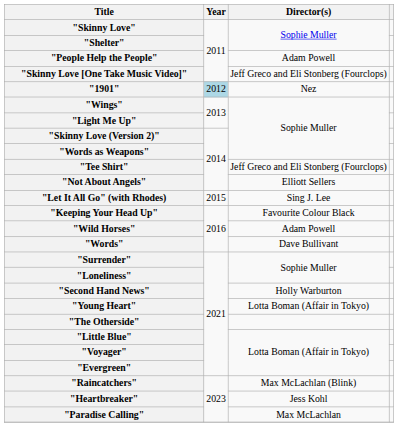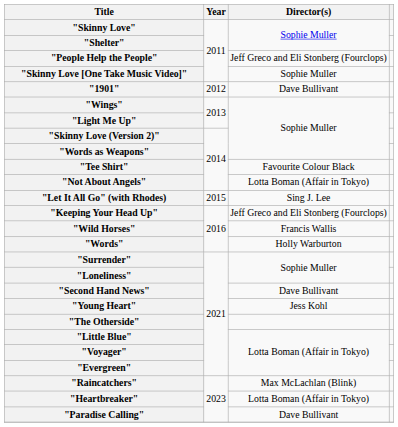 <table class="wikitable plainrowheaders" style="text-align:center;">
 <tr>
 <th scope="col" style="width:20em;">Title</th>
 <th scope="col" style="width:1em;">Year</th>
 <th scope="col">Director(s)</th>
 <th scope="col"></th>
 </tr>
 <tr>
 <th scope="row">"Skinny Love"</th>
 <td rowspan="4">2011</td>
 <td rowspan="2"><a href='#'>Sophie Muller</a></td>
 <td style="text-align:center;"></td>
 </tr>
 <tr>
 <th scope="row">"Shelter"</th>
 <td style="text-align:center;"></td>
 </tr>
 <tr>
 <th scope="row">"People Help the People"</th>
-<td>Adam Powell</td>
+<td>Jeff Greco and Eli Stonberg (Fourclops)</td>
 <td style="text-align:center;"></td>
 </tr>
 <tr>
 <th scope="row">"Skinny Love [One Take Music Video]"</th>
-<td>Jeff Greco and Eli Stonberg (Fourclops)</td>
+<td>Sophie Muller</td>
 <td style="text-align:center;"></td>
 </tr>
 <tr>
 <th scope="row">"1901"</th>
-<td style="background: lightblue;">2012</td>
-<td>Nez</td>
+<td>2012</td>
+<td>Dave Bullivant</td>
 <td style="text-align:center;"></td>
 </tr>
 <tr>
 <th scope="row">"Wings"</th>
 <td rowspan="2">2013</td>
 <td rowspan="4">Sophie Muller</td>
 <td style="text-align:center;"></td>
 </tr>
 <tr>
 <th scope="row">"Light Me Up"</th>
 <td style="text-align:center;"></td>
 </tr>
 <tr>
 <th scope="row">"Skinny Love (Version 2)"</th>
 <td rowspan="4">2014</td>
 <td style="text-align:center;"></td>
 </tr>
 <tr>
 <th scope="row">"Words as Weapons"</th>
 <td style="text-align:center;"></td>
 </tr>
 <tr>
 <th scope="row">"Tee Shirt"</th>
-<td>Jeff Greco and Eli Stonberg (Fourclops)</td>
+<td>Favourite Colour Black</td>
 <td style="text-align:center;"></td>
 </tr>
 <tr>
 <th scope="row">"Not About Angels"</th>
-<td>Elliott Sellers</td>
+<td>Lotta Boman (Affair in Tokyo)</td>
 <td style="text-align:center;"></td>
 </tr>
 <tr>
 <th scope="row">"Let It All Go" (with Rhodes)</th>
 <td>2015</td>
 <td>Sing J. Lee</td>
 <td style="text-align:center;"></td>
 </tr>
 <tr>
 <th scope="row">"Keeping Your Head Up"</th>
 <td rowspan="3">2016</td>
-<td>Favourite Colour Black</td>
+<td>Jeff Greco and Eli Stonberg (Fourclops)</td>
 <td style="text-align:center;"></td>
 </tr>
 <tr>
 <th scope="row">"Wild Horses"</th>
-<td>Adam Powell</td>
+<td>Francis Wallis</td>
 <td style="text-align:center;"></td>
 </tr>
 <tr>
 <th scope="row">"Words"</th>
-<td>Dave Bullivant</td>
+<td>Holly Warburton</td>
 <td style="text-align:center;"></td>
 </tr>
 <tr>
 <th scope="row">"Surrender"</th>
 <td rowspan="8">2021</td>
 <td rowspan="2">Sophie Muller</td>
 <td style="text-align:center;"></td>
 </tr>
 <tr>
 <th scope="row">"Loneliness"</th>
 <td style="text-align:center;"></td>
 </tr>
 <tr>
 <th scope="row">"Second Hand News"</th>
-<td>Holly Warburton</td>
+<td>Dave Bullivant</td>
 <td style="text-align:center;"></td>
 </tr>
 <tr>
 <th scope="row">"Young Heart"</th>
-<td>Lotta Boman (Affair in Tokyo)</td>
+<td rowspan="1">Jess Kohl</td>
 <td style="text-align:center;"></td>
 </tr>
 <tr>
 <th scope="row">"The Otherside"</th>
 <td></td>
 <td style="text-align:center;"></td>
 </tr>
 <tr>
 <th scope="row">"Little Blue"</th>
 <td rowspan="3">Lotta Boman (Affair in Tokyo)</td>
 <td style="text-align:center;"></td>
 </tr>
 <tr>
 <th scope="row">"Voyager"</th>
 <td style="text-align:center;"></td>
 </tr>
 <tr>
 <th scope="row">"Evergreen"</th>
 <td style="text-align:center;"></td>
 </tr>
 <tr>
 <th scope="row">"Raincatchers"</th>
 <td rowspan="3">2023</td>
 <td>Max McLachlan (Blink)</td>
 <td style="text-align:center;"></td>
 </tr>
 <tr>
 <th scope="row">"Heartbreaker"</th>
-<td rowspan="1">Jess Kohl</td>
+<td>Lotta Boman (Affair in Tokyo)</td>
 <td style="text-align:center;"></td>
 </tr>
 <tr>
 <th scope="row">"Paradise Calling"</th>
-<td rowspan="1">Max McLachlan</td>
+<td>Dave Bullivant</td>
 <td style="text-align:center;"></td>
 </tr>
 <tr>
 </tr>
 </table>
